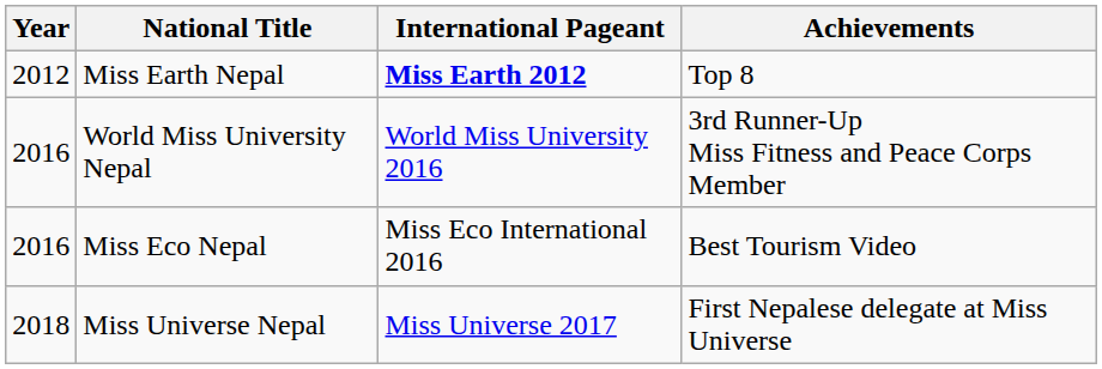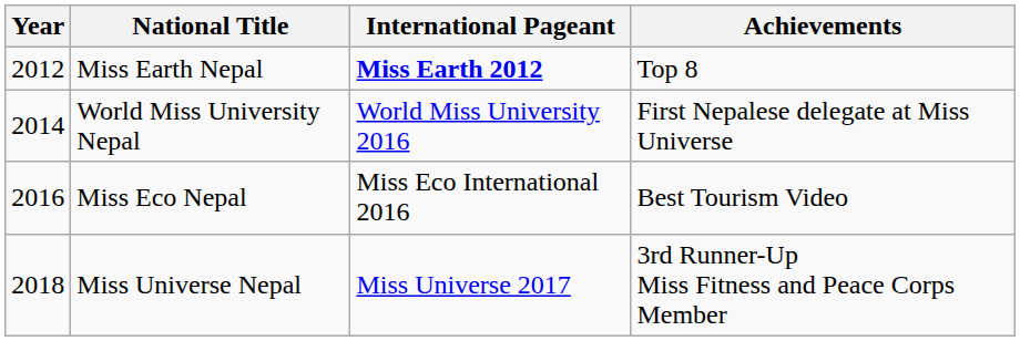 <table class="wikitable">
 <tr>
 <th>Year</th>
 <th>National Title</th>
 <th>International Pageant</th>
 <th>Achievements</th>
 </tr>
 <tr>
 <td>2012</td>
 <td>Miss Earth Nepal</td>
 <td><strong><a href='#'>Miss Earth 2012</a></strong></td>
 <td>Top 8</td>
 </tr>
 <tr>
-<td>2016</td>
+<td>2014</td>
 <td>World Miss University Nepal</td>
 <td><a href='#'>World Miss University 2016</a></td>
-<td>3rd Runner-Up<br>Miss Fitness and Peace Corps Member</td>
+<td>First Nepalese delegate at Miss Universe</td>
 </tr>
 <tr>
 <td>2016</td>
 <td>Miss Eco Nepal</td>
 <td>Miss Eco International 2016</td>
 <td>Best Tourism Video</td>
 </tr>
 <tr>
 <td>2018</td>
 <td>Miss Universe Nepal</td>
 <td><a href='#'>Miss Universe 2017</a></td>
-<td>First Nepalese delegate at Miss Universe</td>
+<td>3rd Runner-Up<br>Miss Fitness and Peace Corps Member</td>
 </tr>
 </table>
